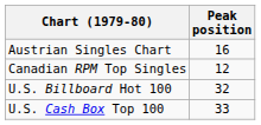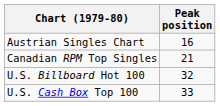 <table class="wikitable sortable">
 <tr>
 <th align="left">Chart (1979-80)</th>
 <th style="text-align:center;">Peak<br>position</th>
 </tr>
 <tr>
 <td>Austrian Singles Chart</td>
 <td style="text-align:center;">16</td>
 </tr>
 <tr>
 <td>Canadian <em>RPM</em> Top Singles</td>
-<td style="text-align:center;">12</td>
+<td style="text-align:center;">21</td>
 </tr>
 <tr>
 <td>U.S. <em>Billboard</em> Hot 100</td>
 <td style="text-align:center;">32</td>
 </tr>
 <tr>
 <td>U.S. <a href='#'><em>Cash Box</em></a> Top 100</td>
 <td align="center">33</td>
 </tr>
 </table>
